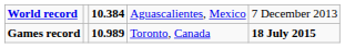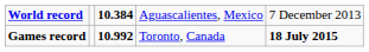 <table class="wikitable">
 <tr>
 <td><a href='#'><strong>World record</strong></a></td>
 <td></td>
 <td><strong>10.384</strong></td>
 <td><a href='#'>Aguascalientes</a>, <a href='#'>Mexico</a></td>
 <td>7 December 2013</td>
 </tr>
 <tr>
 <td><strong>Games record</strong></td>
 <td></td>
-<td><strong>10.989</strong></td>
+<td><strong>10.992</strong></td>
 <td><a href='#'>Toronto</a>, <a href='#'>Canada</a></td>
 <td><strong>18 July 2015</strong></td>
 </tr>
 </table>
